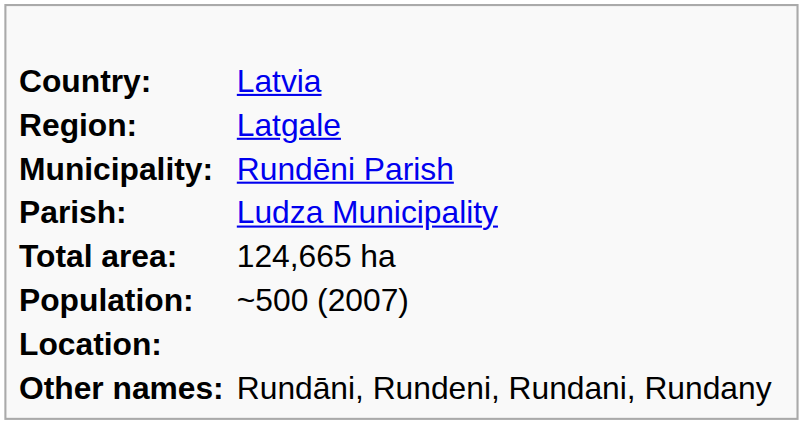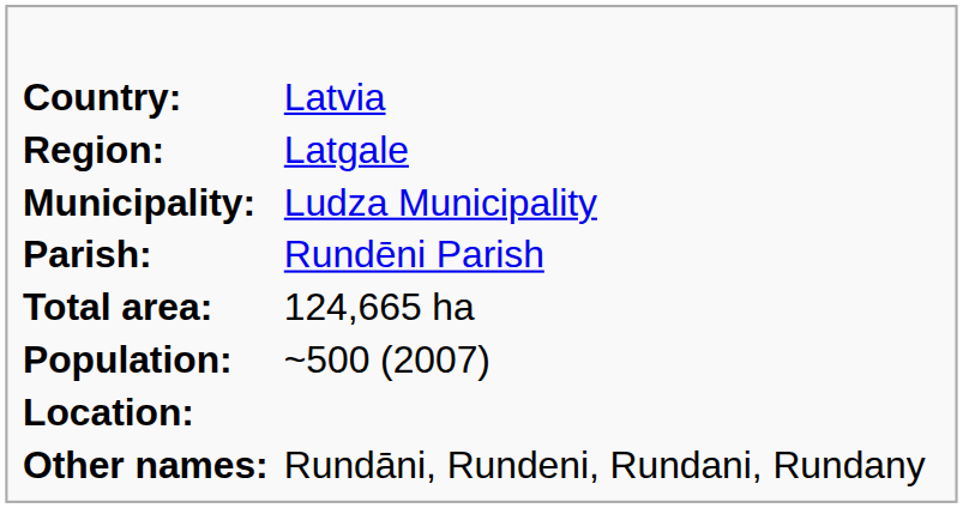 <table class="infobox" style="width:25em; text-align: left; font-size: 95%;">
 <tr>
 <td colspan="2" style="text-align:center;"><br></td>
 </tr>
 <tr>
 <th>Country:</th>
 <td><a href='#'>Latvia</a></td>
 </tr>
 <tr>
 <th>Region:</th>
 <td><a href='#'>Latgale</a></td>
 </tr>
 <tr>
 <th>Municipality:</th>
-<td><a href='#'>Rundēni Parish</a></td>
+<td><a href='#'>Ludza Municipality</a></td>
 </tr>
 <tr>
 <th>Parish:</th>
-<td><a href='#'>Ludza Municipality</a></td>
+<td><a href='#'>Rundēni Parish</a></td>
 </tr>
 <tr>
 <th>Total area:</th>
 <td>124,665 ha</td>
 </tr>
 <tr>
 <th>Population:</th>
 <td>~500 (2007)</td>
 </tr>
 <tr>
 <th>Location:</th>
 <td></td>
 </tr>
 <tr>
 <th>Other names:</th>
 <td>Rundāni, Rundeni, Rundani, Rundany</td>
 </tr>
 </table>
